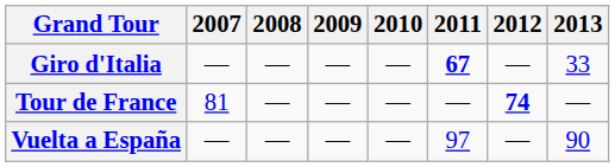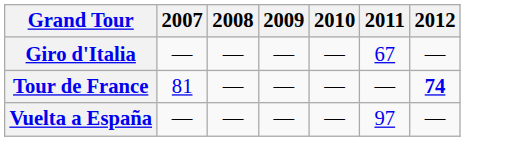 <table class="wikitable plainrowheaders">
 <tr>
 <th scope="col"><a href='#'>Grand Tour</a></th>
 <th scope="col">2007</th>
 <th scope="col">2008</th>
 <th scope="col">2009</th>
 <th scope="col">2010</th>
 <th scope="col">2011</th>
 <th scope="col">2012</th>
-<th scope="col">2013</th>
 </tr>
 <tr style="text-align:center;">
 <th scope="row"> <a href='#'>Giro d'Italia</a></th>
 <td>—</td>
 <td>—</td>
 <td>—</td>
 <td>—</td>
-<td><strong><a href='#'>67</a></strong></td>
+<td><a href='#'>67</a></td>
 <td>—</td>
-<td><a href='#'>33</a></td>
 </tr>
 <tr style="text-align:center;">
 <th scope="row"> <a href='#'>Tour de France</a></th>
 <td><a href='#'>81</a></td>
 <td>—</td>
 <td>—</td>
 <td>—</td>
 <td>—</td>
 <td><strong><a href='#'>74</a></strong></td>
-<td>—</td>
 </tr>
 <tr style="text-align:center;">
 <th scope="row"> <a href='#'>Vuelta a España</a></th>
 <td>—</td>
 <td>—</td>
 <td>—</td>
 <td>—</td>
 <td><a href='#'>97</a></td>
 <td>—</td>
-<td><a href='#'>90</a></td>
 </tr>
 </table>
